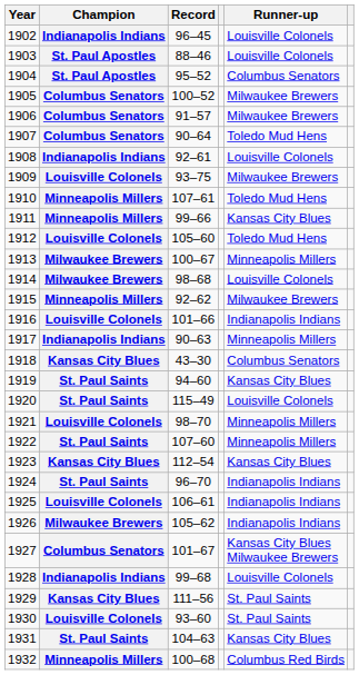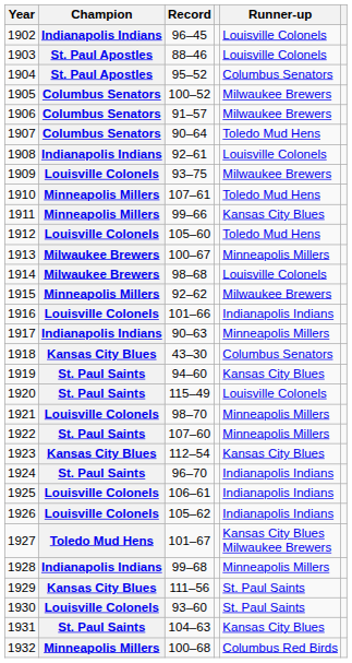 <table class="wikitable sortable plainrowheaders" style="text-align:center">
 <tr>
 <th scope="col">Year</th>
 <th scope="col">Champion</th>
 <th scope="col">Record</th>
 <th scope="col"></th>
 <th scope="col">Runner-up</th>
 <th scope="col" class="unsortable"></th>
 </tr>
 <tr>
 <td>1902</td>
 <th scope="row"><a href='#'>Indianapolis Indians</a></th>
 <td>96–45</td>
 <td></td>
 <td style="text-align:left"><a href='#'>Louisville Colonels</a></td>
 <td></td>
 </tr>
 <tr>
 <td>1903</td>
 <th scope="row"><a href='#'>St. Paul Apostles</a></th>
 <td>88–46</td>
 <td></td>
 <td style="text-align:left"><a href='#'>Louisville Colonels</a></td>
 <td></td>
 </tr>
 <tr>
 <td>1904</td>
 <th scope="row"><a href='#'>St. Paul Apostles</a></th>
 <td>95–52</td>
 <td></td>
 <td style="text-align:left"><a href='#'>Columbus Senators</a></td>
 <td></td>
 </tr>
 <tr>
 <td>1905</td>
 <th scope="row"><a href='#'>Columbus Senators</a></th>
 <td>100–52</td>
 <td></td>
 <td style="text-align:left"><a href='#'>Milwaukee Brewers</a></td>
 <td></td>
 </tr>
 <tr>
 <td>1906</td>
 <th scope="row"><a href='#'>Columbus Senators</a></th>
 <td>91–57</td>
 <td></td>
 <td style="text-align:left"><a href='#'>Milwaukee Brewers</a></td>
 <td></td>
 </tr>
 <tr>
 <td>1907</td>
 <th scope="row"><a href='#'>Columbus Senators</a></th>
 <td>90–64</td>
 <td></td>
 <td style="text-align:left"><a href='#'>Toledo Mud Hens</a></td>
 <td></td>
 </tr>
 <tr>
 <td>1908</td>
 <th scope="row"><a href='#'>Indianapolis Indians</a></th>
 <td>92–61</td>
 <td></td>
 <td style="text-align:left"><a href='#'>Louisville Colonels</a></td>
 <td></td>
 </tr>
 <tr>
 <td>1909</td>
 <th scope="row"><a href='#'>Louisville Colonels</a></th>
 <td>93–75</td>
 <td></td>
 <td style="text-align:left"><a href='#'>Milwaukee Brewers</a></td>
 <td></td>
 </tr>
 <tr>
 <td>1910</td>
 <th scope="row"><a href='#'>Minneapolis Millers</a></th>
 <td>107–61</td>
 <td></td>
 <td style="text-align:left"><a href='#'>Toledo Mud Hens</a></td>
 <td></td>
 </tr>
 <tr>
 <td>1911</td>
 <th scope="row"><a href='#'>Minneapolis Millers</a></th>
 <td>99–66</td>
 <td></td>
 <td style="text-align:left"><a href='#'>Kansas City Blues</a></td>
 <td></td>
 </tr>
 <tr>
 <td>1912</td>
 <th scope="row"><a href='#'>Louisville Colonels</a></th>
 <td>105–60</td>
 <td></td>
 <td style="text-align:left"><a href='#'>Toledo Mud Hens</a></td>
 <td></td>
 </tr>
 <tr>
 <td>1913</td>
 <th scope="row"><a href='#'>Milwaukee Brewers</a></th>
 <td>100–67</td>
 <td></td>
 <td style="text-align:left"><a href='#'>Minneapolis Millers</a></td>
 <td></td>
 </tr>
 <tr>
 <td>1914</td>
 <th scope="row"><a href='#'>Milwaukee Brewers</a></th>
 <td>98–68</td>
 <td></td>
 <td style="text-align:left"><a href='#'>Louisville Colonels</a></td>
 <td></td>
 </tr>
 <tr>
 <td>1915</td>
 <th scope="row"><a href='#'>Minneapolis Millers</a></th>
 <td>92–62</td>
 <td></td>
 <td style="text-align:left"><a href='#'>Milwaukee Brewers</a></td>
 <td></td>
 </tr>
 <tr>
 <td>1916</td>
 <th scope="row"><a href='#'>Louisville Colonels</a></th>
 <td>101–66</td>
 <td></td>
 <td style="text-align:left"><a href='#'>Indianapolis Indians</a></td>
 <td></td>
 </tr>
 <tr>
 <td>1917</td>
 <th scope="row"><a href='#'>Indianapolis Indians</a></th>
 <td>90–63</td>
 <td></td>
 <td style="text-align:left"><a href='#'>Minneapolis Millers</a></td>
 <td></td>
 </tr>
 <tr>
 <td>1918</td>
 <th scope="row"><a href='#'>Kansas City Blues</a></th>
 <td>43–30</td>
 <td></td>
 <td style="text-align:left"><a href='#'>Columbus Senators</a></td>
 <td></td>
 </tr>
 <tr>
 <td>1919</td>
 <th scope="row"><a href='#'>St. Paul Saints</a></th>
 <td>94–60</td>
 <td></td>
 <td style="text-align:left"><a href='#'>Kansas City Blues</a></td>
 <td></td>
 </tr>
 <tr>
 <td>1920</td>
 <th scope="row"><a href='#'>St. Paul Saints</a></th>
 <td>115–49</td>
 <td></td>
 <td style="text-align:left"><a href='#'>Louisville Colonels</a></td>
 <td></td>
 </tr>
 <tr>
 <td>1921</td>
 <th scope="row"><a href='#'>Louisville Colonels</a></th>
 <td>98–70</td>
 <td></td>
 <td style="text-align:left"><a href='#'>Minneapolis Millers</a></td>
 <td></td>
 </tr>
 <tr>
 <td>1922</td>
 <th scope="row"><a href='#'>St. Paul Saints</a></th>
 <td>107–60</td>
 <td></td>
 <td style="text-align:left"><a href='#'>Minneapolis Millers</a></td>
 <td></td>
 </tr>
 <tr>
 <td>1923</td>
 <th scope="row"><a href='#'>Kansas City Blues</a></th>
 <td>112–54</td>
 <td></td>
 <td style="text-align:left"><a href='#'>Kansas City Blues</a></td>
 <td></td>
 </tr>
 <tr>
 <td>1924</td>
 <th scope="row"><a href='#'>St. Paul Saints</a></th>
 <td>96–70</td>
 <td></td>
 <td style="text-align:left"><a href='#'>Indianapolis Indians</a></td>
 <td></td>
 </tr>
 <tr>
 <td>1925</td>
 <th scope="row"><a href='#'>Louisville Colonels</a></th>
 <td>106–61</td>
 <td></td>
 <td style="text-align:left"><a href='#'>Indianapolis Indians</a></td>
 <td></td>
 </tr>
 <tr>
 <td>1926</td>
-<th scope="row"><a href='#'>Milwaukee Brewers</a></th>
+<th scope="row"><a href='#'>Louisville Colonels</a></th>
 <td>105–62</td>
 <td></td>
 <td style="text-align:left"><a href='#'>Indianapolis Indians</a></td>
 <td></td>
 </tr>
 <tr>
 <td>1927</td>
-<th scope="row"><a href='#'>Columbus Senators</a></th>
+<th scope="row"><a href='#'>Toledo Mud Hens</a></th>
 <td>101–67</td>
 <td></td>
 <td style="text-align:left"><a href='#'>Kansas City Blues</a><br><a href='#'>Milwaukee Brewers</a></td>
 <td></td>
 </tr>
 <tr>
 <td>1928</td>
 <th scope="row"><a href='#'>Indianapolis Indians</a></th>
 <td>99–68</td>
 <td></td>
-<td style="text-align:left"><a href='#'>Louisville Colonels</a></td>
+<td style="text-align:left"><a href='#'>Minneapolis Millers</a></td>
 <td></td>
 </tr>
 <tr>
 <td>1929</td>
 <th scope="row"><a href='#'>Kansas City Blues</a></th>
 <td>111–56</td>
 <td></td>
 <td style="text-align:left"><a href='#'>St. Paul Saints</a></td>
 <td></td>
 </tr>
 <tr>
 <td>1930</td>
 <th scope="row"><a href='#'>Louisville Colonels</a></th>
 <td>93–60</td>
 <td></td>
 <td style="text-align:left"><a href='#'>St. Paul Saints</a></td>
 <td></td>
 </tr>
 <tr>
 <td>1931</td>
 <th scope="row"><a href='#'>St. Paul Saints</a></th>
 <td>104–63</td>
 <td></td>
 <td style="text-align:left"><a href='#'>Kansas City Blues</a></td>
 <td></td>
 </tr>
 <tr>
 <td>1932</td>
 <th scope="row"><a href='#'>Minneapolis Millers</a></th>
 <td>100–68</td>
 <td></td>
 <td style="text-align:left"><a href='#'>Columbus Red Birds</a></td>
 <td></td>
 </tr>
 </table>
